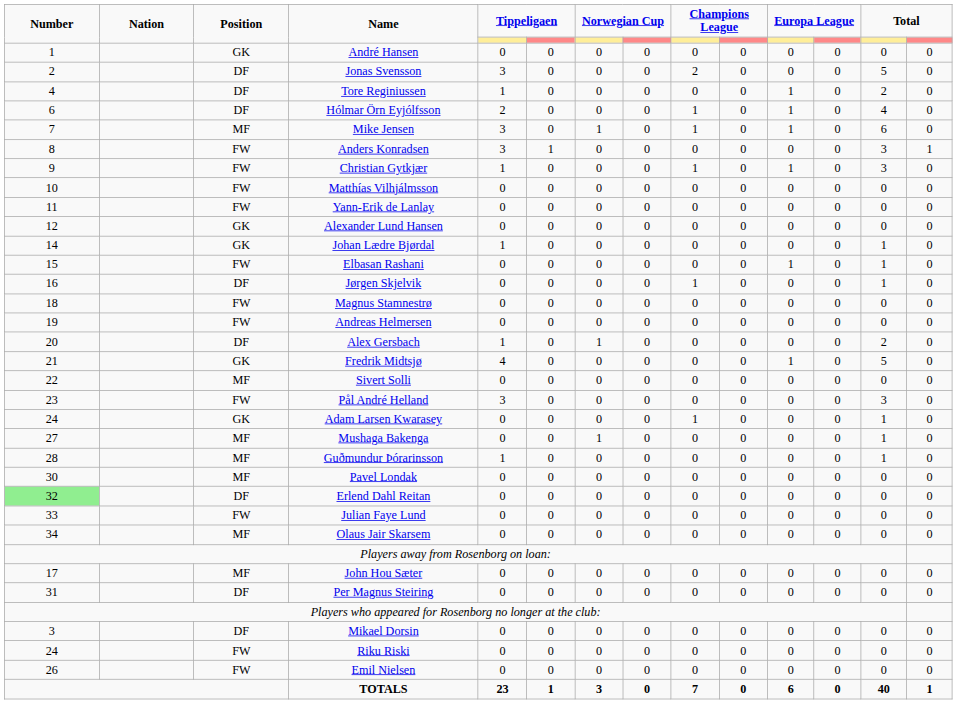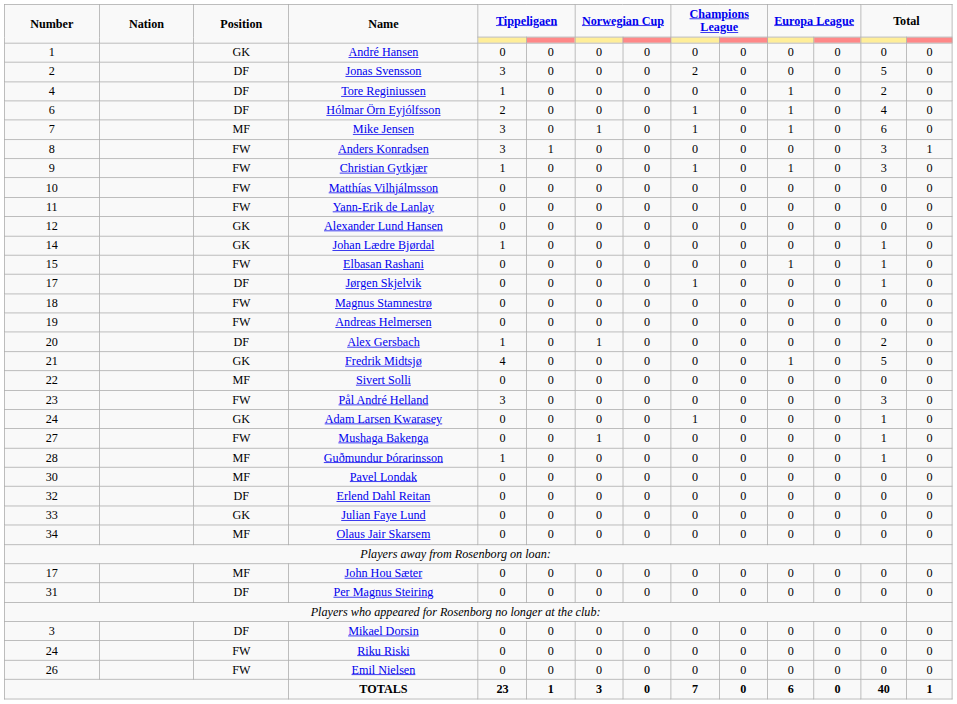 <table class="wikitable" style="text-align:center;">
 <tr>
 <td rowspan="2"  style="width:10%; text-align:center;"><strong>Number</strong></td>
 <td rowspan="2"  style="width:10%; text-align:center;"><strong>Nation</strong></td>
 <td rowspan="2"  style="width:10%; text-align:center;"><strong>Position</strong></td>
 <td rowspan="2"  style="width:20%; text-align:center;"><strong>Name</strong></td>
 <td colspan="2" style="text-align:center;"><strong><a href='#'>Tippeligaen</a></strong></td>
 <td colspan="2" style="text-align:center;"><strong><a href='#'>Norwegian Cup</a></strong></td>
 <td colspan="2" style="text-align:center;"><strong><a href='#'>Champions League</a></strong></td>
 <td colspan="2" style="text-align:center;"><strong><a href='#'>Europa League</a></strong></td>
 <td colspan="2" style="text-align:center;"><strong>Total</strong></td>
 </tr>
 <tr>
 <th style="width:60px; background:#fe9;"></th>
 <th style="width:60px; background:#ff8888;"></th>
 <th style="width:60px; background:#fe9;"></th>
 <th style="width:60px; background:#ff8888;"></th>
 <th style="width:60px; background:#fe9;"></th>
 <th style="width:60px; background:#ff8888;"></th>
 <th style="width:60px; background:#fe9;"></th>
 <th style="width:60px; background:#ff8888;"></th>
 <th style="width:60px; background:#fe9;"></th>
 <th style="width:60px; background:#ff8888;"></th>
 </tr>
 <tr>
 <td>1</td>
 <td></td>
 <td>GK</td>
 <td><a href='#'>André Hansen</a></td>
 <td>0</td>
 <td>0</td>
 <td>0</td>
 <td>0</td>
 <td>0</td>
 <td>0</td>
 <td>0</td>
 <td>0</td>
 <td>0</td>
 <td>0</td>
 </tr>
 <tr>
 <td>2</td>
 <td></td>
 <td>DF</td>
 <td><a href='#'>Jonas Svensson</a></td>
 <td>3</td>
 <td>0</td>
 <td>0</td>
 <td>0</td>
 <td>2</td>
 <td>0</td>
 <td>0</td>
 <td>0</td>
 <td>5</td>
 <td>0</td>
 </tr>
 <tr>
 <td>4</td>
 <td></td>
 <td>DF</td>
 <td><a href='#'>Tore Reginiussen</a></td>
 <td>1</td>
 <td>0</td>
 <td>0</td>
 <td>0</td>
 <td>0</td>
 <td>0</td>
 <td>1</td>
 <td>0</td>
 <td>2</td>
 <td>0</td>
 </tr>
 <tr>
 <td>6</td>
 <td></td>
 <td>DF</td>
 <td><a href='#'>Hólmar Örn Eyjólfsson</a></td>
 <td>2</td>
 <td>0</td>
 <td>0</td>
 <td>0</td>
 <td>1</td>
 <td>0</td>
 <td>1</td>
 <td>0</td>
 <td>4</td>
 <td>0</td>
 </tr>
 <tr>
 <td>7</td>
 <td></td>
 <td>MF</td>
 <td><a href='#'>Mike Jensen</a></td>
 <td>3</td>
 <td>0</td>
 <td>1</td>
 <td>0</td>
 <td>1</td>
 <td>0</td>
 <td>1</td>
 <td>0</td>
 <td>6</td>
 <td>0</td>
 </tr>
 <tr>
 <td>8</td>
 <td></td>
 <td>FW</td>
 <td><a href='#'>Anders Konradsen</a></td>
 <td>3</td>
 <td>1</td>
 <td>0</td>
 <td>0</td>
 <td>0</td>
 <td>0</td>
 <td>0</td>
 <td>0</td>
 <td>3</td>
 <td>1</td>
 </tr>
 <tr>
 <td>9</td>
 <td></td>
 <td>FW</td>
 <td><a href='#'>Christian Gytkjær</a></td>
 <td>1</td>
 <td>0</td>
 <td>0</td>
 <td>0</td>
 <td>1</td>
 <td>0</td>
 <td>1</td>
 <td>0</td>
 <td>3</td>
 <td>0</td>
 </tr>
 <tr>
 <td>10</td>
 <td></td>
 <td>FW</td>
 <td><a href='#'>Matthías Vilhjálmsson</a></td>
 <td>0</td>
 <td>0</td>
 <td>0</td>
 <td>0</td>
 <td>0</td>
 <td>0</td>
 <td>0</td>
 <td>0</td>
 <td>0</td>
 <td>0</td>
 </tr>
 <tr>
 <td>11</td>
 <td></td>
 <td>FW</td>
 <td><a href='#'>Yann-Erik de Lanlay</a></td>
 <td>0</td>
 <td>0</td>
 <td>0</td>
 <td>0</td>
 <td>0</td>
 <td>0</td>
 <td>0</td>
 <td>0</td>
 <td>0</td>
 <td>0</td>
 </tr>
 <tr>
 <td>12</td>
 <td></td>
 <td>GK</td>
 <td><a href='#'>Alexander Lund Hansen</a></td>
 <td>0</td>
 <td>0</td>
 <td>0</td>
 <td>0</td>
 <td>0</td>
 <td>0</td>
 <td>0</td>
 <td>0</td>
 <td>0</td>
 <td>0</td>
 </tr>
 <tr>
 <td>14</td>
 <td></td>
 <td>GK</td>
 <td><a href='#'>Johan Lædre Bjørdal</a></td>
 <td>1</td>
 <td>0</td>
 <td>0</td>
 <td>0</td>
 <td>0</td>
 <td>0</td>
 <td>0</td>
 <td>0</td>
 <td>1</td>
 <td>0</td>
 </tr>
 <tr>
 <td>15</td>
 <td></td>
 <td>FW</td>
 <td><a href='#'>Elbasan Rashani</a></td>
 <td>0</td>
 <td>0</td>
 <td>0</td>
 <td>0</td>
 <td>0</td>
 <td>0</td>
 <td>1</td>
 <td>0</td>
 <td>1</td>
 <td>0</td>
 </tr>
 <tr>
-<td>16</td>
+<td>17</td>
 <td></td>
 <td>DF</td>
 <td><a href='#'>Jørgen Skjelvik</a></td>
 <td>0</td>
 <td>0</td>
 <td>0</td>
 <td>0</td>
 <td>1</td>
 <td>0</td>
 <td>0</td>
 <td>0</td>
 <td>1</td>
 <td>0</td>
 </tr>
 <tr>
 <td>18</td>
 <td></td>
 <td>FW</td>
 <td><a href='#'>Magnus Stamnestrø</a></td>
 <td>0</td>
 <td>0</td>
 <td>0</td>
 <td>0</td>
 <td>0</td>
 <td>0</td>
 <td>0</td>
 <td>0</td>
 <td>0</td>
 <td>0</td>
 </tr>
 <tr>
 <td>19</td>
 <td></td>
 <td>FW</td>
 <td><a href='#'>Andreas Helmersen</a></td>
 <td>0</td>
 <td>0</td>
 <td>0</td>
 <td>0</td>
 <td>0</td>
 <td>0</td>
 <td>0</td>
 <td>0</td>
 <td>0</td>
 <td>0</td>
 </tr>
 <tr>
 <td>20</td>
 <td></td>
 <td>DF</td>
 <td><a href='#'>Alex Gersbach</a></td>
 <td>1</td>
 <td>0</td>
 <td>1</td>
 <td>0</td>
 <td>0</td>
 <td>0</td>
 <td>0</td>
 <td>0</td>
 <td>2</td>
 <td>0</td>
 </tr>
 <tr>
 <td>21</td>
 <td></td>
 <td>GK</td>
 <td><a href='#'>Fredrik Midtsjø</a></td>
 <td>4</td>
 <td>0</td>
 <td>0</td>
 <td>0</td>
 <td>0</td>
 <td>0</td>
 <td>1</td>
 <td>0</td>
 <td>5</td>
 <td>0</td>
 </tr>
 <tr>
 <td>22</td>
 <td></td>
 <td>MF</td>
 <td><a href='#'>Sivert Solli</a></td>
 <td>0</td>
 <td>0</td>
 <td>0</td>
 <td>0</td>
 <td>0</td>
 <td>0</td>
 <td>0</td>
 <td>0</td>
 <td>0</td>
 <td>0</td>
 </tr>
 <tr>
 <td>23</td>
 <td></td>
 <td>FW</td>
 <td><a href='#'>Pål André Helland</a></td>
 <td>3</td>
 <td>0</td>
 <td>0</td>
 <td>0</td>
 <td>0</td>
 <td>0</td>
 <td>0</td>
 <td>0</td>
 <td>3</td>
 <td>0</td>
 </tr>
 <tr>
 <td>24</td>
 <td></td>
 <td>GK</td>
 <td><a href='#'>Adam Larsen Kwarasey</a></td>
 <td>0</td>
 <td>0</td>
 <td>0</td>
 <td>0</td>
 <td>1</td>
 <td>0</td>
 <td>0</td>
 <td>0</td>
 <td>1</td>
 <td>0</td>
 </tr>
 <tr>
 <td>27</td>
 <td></td>
-<td>MF</td>
+<td>FW</td>
 <td><a href='#'>Mushaga Bakenga</a></td>
 <td>0</td>
 <td>0</td>
 <td>1</td>
 <td>0</td>
 <td>0</td>
 <td>0</td>
 <td>0</td>
 <td>0</td>
 <td>1</td>
 <td>0</td>
 </tr>
 <tr>
 <td>28</td>
 <td></td>
 <td>MF</td>
 <td><a href='#'>Guðmundur Þórarinsson</a></td>
 <td>1</td>
 <td>0</td>
 <td>0</td>
 <td>0</td>
 <td>0</td>
 <td>0</td>
 <td>0</td>
 <td>0</td>
 <td>1</td>
 <td>0</td>
 </tr>
 <tr>
 <td>30</td>
 <td></td>
 <td>MF</td>
 <td><a href='#'>Pavel Londak</a></td>
 <td>0</td>
 <td>0</td>
 <td>0</td>
 <td>0</td>
 <td>0</td>
 <td>0</td>
 <td>0</td>
 <td>0</td>
 <td>0</td>
 <td>0</td>
 </tr>
 <tr>
-<td style="background: lightgreen;">32</td>
+<td>32</td>
 <td></td>
 <td>DF</td>
 <td><a href='#'>Erlend Dahl Reitan</a></td>
 <td>0</td>
 <td>0</td>
 <td>0</td>
 <td>0</td>
 <td>0</td>
 <td>0</td>
 <td>0</td>
 <td>0</td>
 <td>0</td>
 <td>0</td>
 </tr>
 <tr>
 <td>33</td>
 <td></td>
-<td>FW</td>
+<td>GK</td>
 <td><a href='#'>Julian Faye Lund</a></td>
 <td>0</td>
 <td>0</td>
 <td>0</td>
 <td>0</td>
 <td>0</td>
 <td>0</td>
 <td>0</td>
 <td>0</td>
 <td>0</td>
 <td>0</td>
 </tr>
 <tr>
 <td>34</td>
 <td></td>
 <td>MF</td>
 <td><a href='#'>Olaus Jair Skarsem</a></td>
 <td>0</td>
 <td>0</td>
 <td>0</td>
 <td>0</td>
 <td>0</td>
 <td>0</td>
 <td>0</td>
 <td>0</td>
 <td>0</td>
 <td>0</td>
 </tr>
 <tr>
 <td colspan="13"><em>Players away from Rosenborg on loan:</em></td>
 </tr>
 <tr>
 <td>17</td>
 <td></td>
 <td>MF</td>
 <td><a href='#'>John Hou Sæter</a></td>
 <td>0</td>
 <td>0</td>
 <td>0</td>
 <td>0</td>
 <td>0</td>
 <td>0</td>
 <td>0</td>
 <td>0</td>
 <td>0</td>
 <td>0</td>
 </tr>
 <tr>
 <td>31</td>
 <td></td>
 <td>DF</td>
 <td><a href='#'>Per Magnus Steiring</a></td>
 <td>0</td>
 <td>0</td>
 <td>0</td>
 <td>0</td>
 <td>0</td>
 <td>0</td>
 <td>0</td>
 <td>0</td>
 <td>0</td>
 <td>0</td>
 </tr>
 <tr>
 <td colspan="13"><em>Players who appeared for Rosenborg no longer at the club:</em></td>
 </tr>
 <tr>
 <td>3</td>
 <td></td>
 <td>DF</td>
 <td><a href='#'>Mikael Dorsin</a></td>
 <td>0</td>
 <td>0</td>
 <td>0</td>
 <td>0</td>
 <td>0</td>
 <td>0</td>
 <td>0</td>
 <td>0</td>
 <td>0</td>
 <td>0</td>
 </tr>
 <tr>
 <td>24</td>
 <td></td>
 <td>FW</td>
 <td><a href='#'>Riku Riski</a></td>
 <td>0</td>
 <td>0</td>
 <td>0</td>
 <td>0</td>
 <td>0</td>
 <td>0</td>
 <td>0</td>
 <td>0</td>
 <td>0</td>
 <td>0</td>
 </tr>
 <tr>
 <td>26</td>
 <td></td>
 <td>FW</td>
 <td><a href='#'>Emil Nielsen</a></td>
 <td>0</td>
 <td>0</td>
 <td>0</td>
 <td>0</td>
 <td>0</td>
 <td>0</td>
 <td>0</td>
 <td>0</td>
 <td>0</td>
 <td>0</td>
 </tr>
 <tr>
 <td colspan="3"></td>
 <td><strong>TOTALS</strong></td>
 <td><strong>23</strong></td>
 <td><strong>1</strong></td>
 <td><strong>3</strong></td>
 <td><strong>0</strong></td>
 <td><strong>7</strong></td>
 <td><strong>0</strong></td>
 <td><strong>6</strong></td>
 <td><strong>0</strong></td>
 <td><strong>40</strong></td>
 <td><strong>1</strong></td>
 </tr>
 </table>
